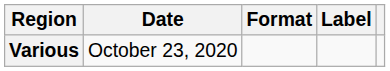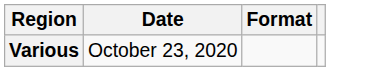 <table class="wikitable plainrowheaders">
 <tr>
 <th scope="col">Region</th>
 <th scope="col">Date</th>
 <th scope="col">Format</th>
-<th scope="col">Label</th>
 <th scope="col"></th>
 </tr>
 <tr>
 <th scope="row">Various</th>
 <td>October 23, 2020</td>
 <td></td>
 <td></td>
-<td></td>
 </tr>
 </table>
